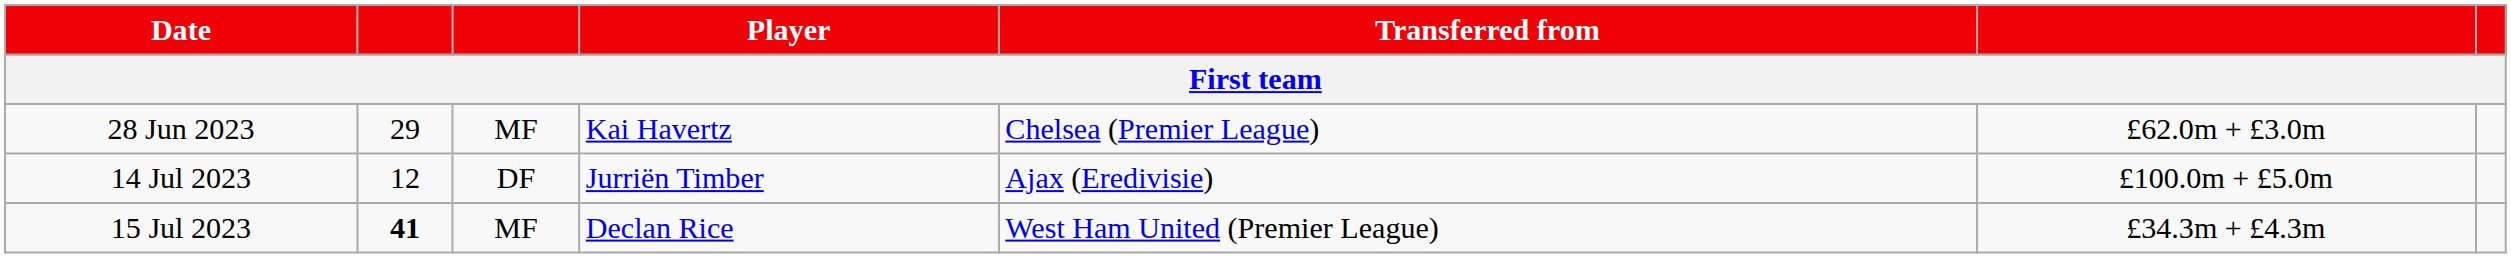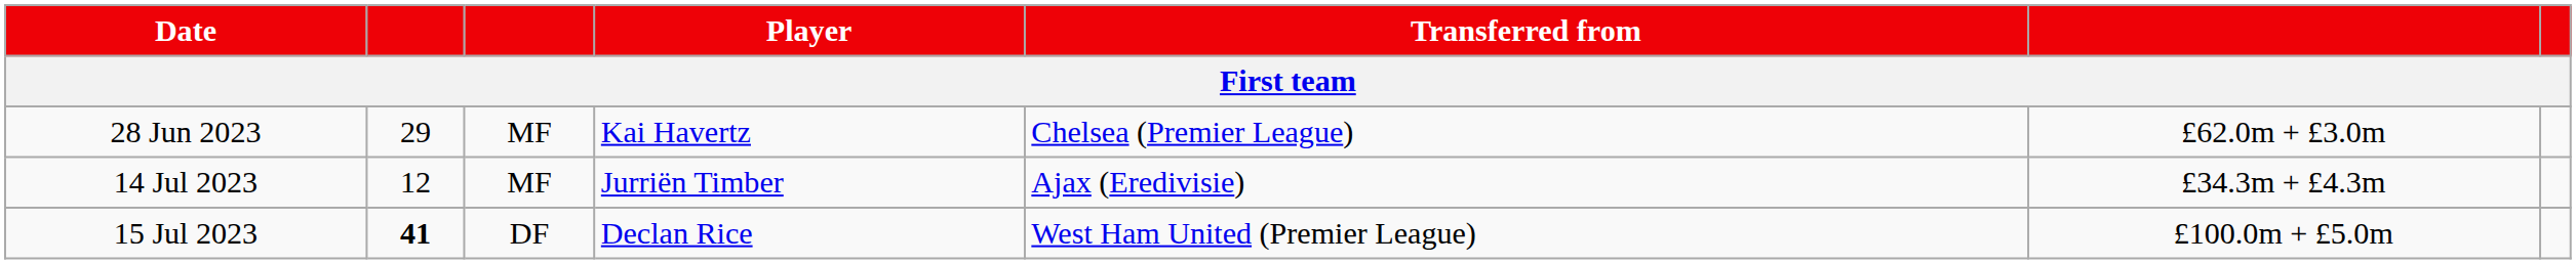 <table class="wikitable sortable" style="text-align:center; font-size:95%; width:100%;">
 <tr>
 <th style="background-color:#ee0107; color:#ffffff;" class="unsortable">Date</th>
 <th style="background-color:#ee0107; color:#ffffff;"></th>
 <th style="background-color:#ee0107; color:#ffffff;"></th>
 <th style="background-color:#ee0107; color:#ffffff;">Player</th>
 <th style="background-color:#ee0107; color:#ffffff;">Transferred from</th>
 <th style="background-color:#ee0107; color:#ffffff;"></th>
 <th style="background-color:#ee0107; color:#ffffff;" class="unsortable"></th>
 </tr>
 <tr>
 <th colspan="7"><a href='#'>First team</a></th>
 </tr>
 <tr>
 <td>28 Jun 2023</td>
 <td>29</td>
 <td>MF</td>
 <td style="text-align:left;" data-sort-value="Have"> <a href='#'>Kai Havertz</a></td>
 <td style="text-align:left;"> <a href='#'>Chelsea</a> (<a href='#'>Premier League</a>)</td>
 <td>£62.0m + £3.0m</td>
 <td></td>
 </tr>
 <tr>
 <td>14 Jul 2023</td>
 <td>12</td>
-<td>DF</td>
+<td>MF</td>
 <td style="text-align:left;" data-sort-value="Timb"> <a href='#'>Jurriën Timber</a></td>
 <td style="text-align:left;"> <a href='#'>Ajax</a> (<a href='#'>Eredivisie</a>)</td>
-<td>£100.0m + £5.0m</td>
+<td>£34.3m + £4.3m</td>
 <td></td>
 </tr>
 <tr>
 <td>15 Jul 2023</td>
 <td><strong>41</strong></td>
-<td>MF</td>
+<td>DF</td>
 <td style="text-align:left;" data-sort-value="Rice"> <a href='#'>Declan Rice</a></td>
 <td style="text-align:left;"> <a href='#'>West Ham United</a> (Premier League)</td>
-<td>£34.3m + £4.3m</td>
+<td>£100.0m + £5.0m</td>
 <td></td>
 </tr>
 </table>
